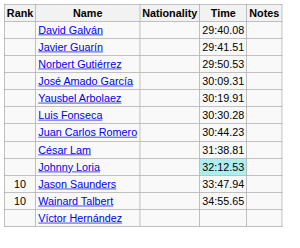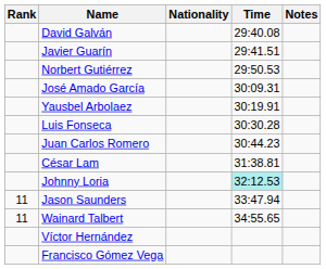 <table class="wikitable sortable" style="text-align:center;font-size:95%">
 <tr>
 <th>Rank</th>
 <th>Name</th>
 <th>Nationality</th>
 <th>Time</th>
 <th>Notes</th>
 </tr>
 <tr>
 <td></td>
 <td align=left><a href='#'>David Galván</a></td>
 <td align=left></td>
 <td>29:40.08</td>
 <td></td>
 </tr>
 <tr>
 <td></td>
 <td align=left><a href='#'>Javier Guarín</a></td>
 <td align=left></td>
 <td>29:41.51</td>
 <td></td>
 </tr>
 <tr>
 <td></td>
 <td align=left><a href='#'>Norbert Gutiérrez</a></td>
 <td align=left></td>
 <td>29:50.53</td>
 <td></td>
 </tr>
 <tr>
 <td></td>
 <td align=left><a href='#'>José Amado García</a></td>
 <td align=left></td>
 <td>30:09.31</td>
 <td></td>
 </tr>
 <tr>
 <td></td>
 <td align=left><a href='#'>Yausbel Arbolaez</a></td>
 <td align=left></td>
 <td>30:19.91</td>
 <td></td>
 </tr>
 <tr>
 <td></td>
 <td align=left><a href='#'>Luis Fonseca</a></td>
 <td align=left></td>
 <td>30:30.28</td>
 <td></td>
 </tr>
 <tr>
 <td></td>
 <td align=left><a href='#'>Juan Carlos Romero</a></td>
 <td align=left></td>
 <td>30:44.23</td>
 <td></td>
 </tr>
 <tr>
 <td></td>
 <td align=left><a href='#'>César Lam</a></td>
 <td align=left></td>
 <td>31:38.81</td>
 <td></td>
 </tr>
 <tr>
 <td></td>
 <td align=left><a href='#'>Johnny Loria</a></td>
 <td align=left></td>
 <td style="background: paleturquoise;">32:12.53</td>
 <td></td>
 </tr>
 <tr>
-<td>10</td>
+<td>11</td>
 <td align=left><a href='#'>Jason Saunders</a></td>
 <td align=left></td>
 <td>33:47.94</td>
 <td></td>
 </tr>
 <tr>
-<td>10</td>
+<td>11</td>
 <td align=left><a href='#'>Wainard Talbert</a></td>
 <td align=left></td>
 <td>34:55.65</td>
 <td></td>
 </tr>
 <tr>
 <td></td>
 <td align=left><a href='#'>Víctor Hernández</a></td>
 <td align=left></td>
 <td></td>
 <td></td>
 </tr>
+<tr>
+<td></td>
+<td align=left><a href='#'>Francisco Gómez Vega</a></td>
+<td align=left></td>
+<td></td>
+<td></td>
+</tr>
 </table>
